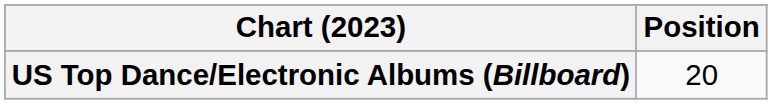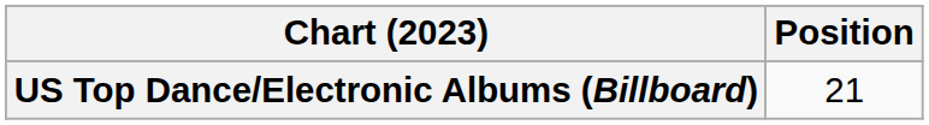 <table class="wikitable plainrowheaders" style="text-align:center">
 <tr>
 <th scope="col">Chart (2023)</th>
 <th scope="col">Position</th>
 </tr>
 <tr>
 <th scope="row">US Top Dance/Electronic Albums (<em>Billboard</em>)</th>
-<td>20</td>
+<td>21</td>
 </tr>
 </table>
